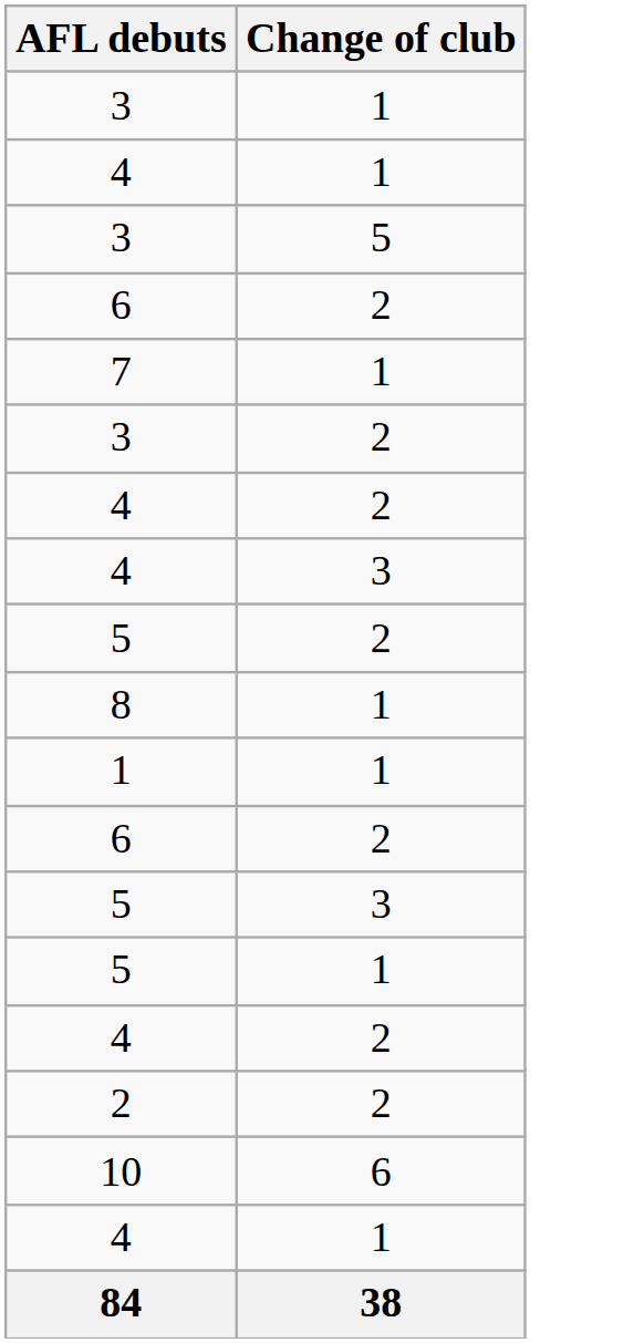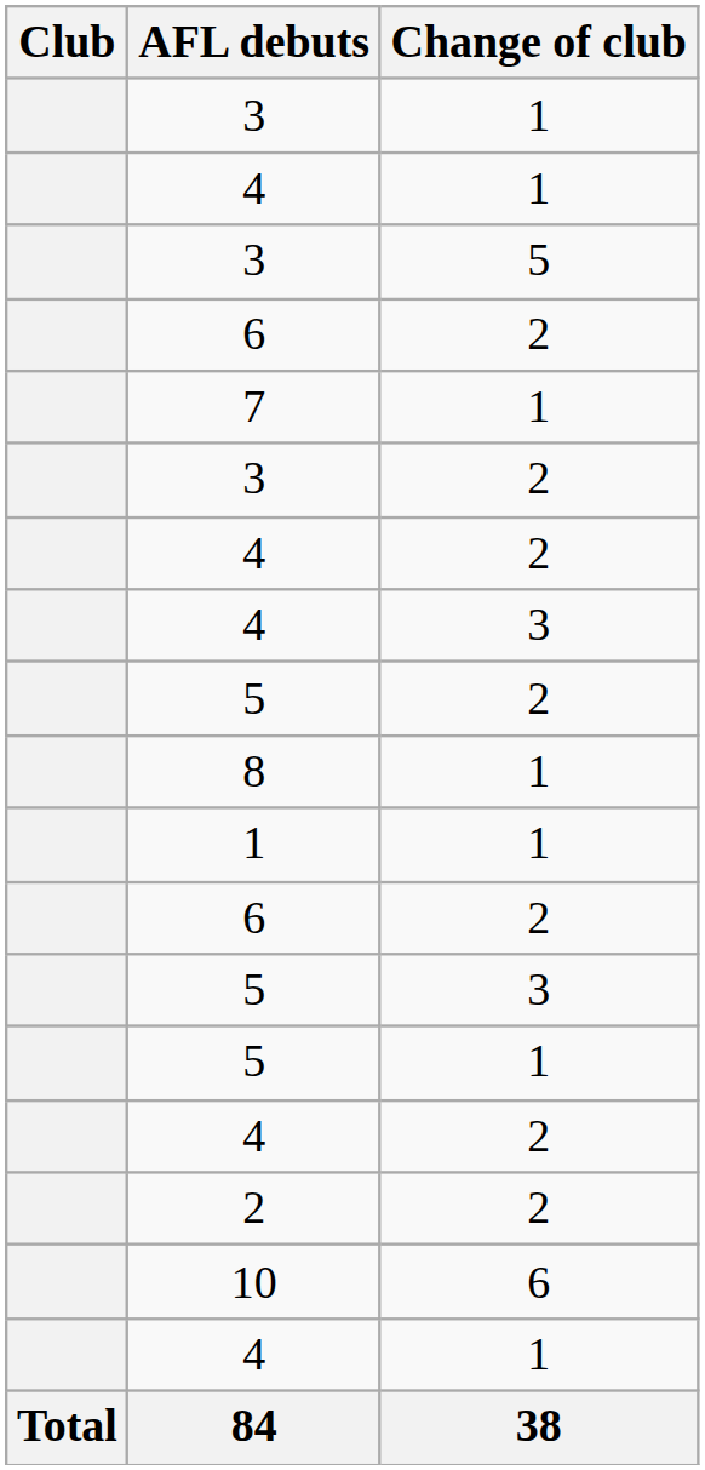 <table class="wikitable plainrowheaders sortable" style="text-align:center;">
 <tr>
+<th scope="col">Club</th>
 <th scope="col">AFL debuts</th>
 <th scope="col">Change of club</th>
 </tr>
 <tr>
+<th scope="row"></th>
 <td>3</td>
 <td>1</td>
 </tr>
 <tr>
+<th scope="row"></th>
 <td>4</td>
 <td>1</td>
 </tr>
 <tr>
+<th scope="row"></th>
 <td>3</td>
 <td>5</td>
 </tr>
 <tr>
+<th scope="row"></th>
 <td>6</td>
 <td>2</td>
 </tr>
 <tr>
+<th scope="row"></th>
 <td>7</td>
 <td>1</td>
 </tr>
 <tr>
+<th scope="row"></th>
 <td>3</td>
 <td>2</td>
 </tr>
 <tr>
+<th scope="row"></th>
 <td>4</td>
 <td>2</td>
 </tr>
 <tr>
+<th scope="row"></th>
 <td>4</td>
 <td>3</td>
 </tr>
 <tr>
+<th scope="row"></th>
 <td>5</td>
 <td>2</td>
 </tr>
 <tr>
+<th scope="row"></th>
 <td>8</td>
 <td>1</td>
 </tr>
 <tr>
+<th scope="row"></th>
 <td>1</td>
 <td>1</td>
 </tr>
 <tr>
+<th scope="row"></th>
 <td>6</td>
 <td>2</td>
 </tr>
 <tr>
+<th scope="row"></th>
 <td>5</td>
 <td>3</td>
 </tr>
 <tr>
+<th scope="row"></th>
 <td>5</td>
 <td>1</td>
 </tr>
 <tr>
+<th scope="row"></th>
 <td>4</td>
 <td>2</td>
 </tr>
 <tr>
+<th scope="row"></th>
 <td>2</td>
 <td>2</td>
 </tr>
 <tr>
+<th scope="row"></th>
 <td>10</td>
 <td>6</td>
 </tr>
 <tr>
+<th scope="row"></th>
 <td>4</td>
 <td>1</td>
 </tr>
 <tr class="sortbottom">
+<th>Total</th>
 <th>84</th>
 <th>38</th>
 </tr>
 </table>
